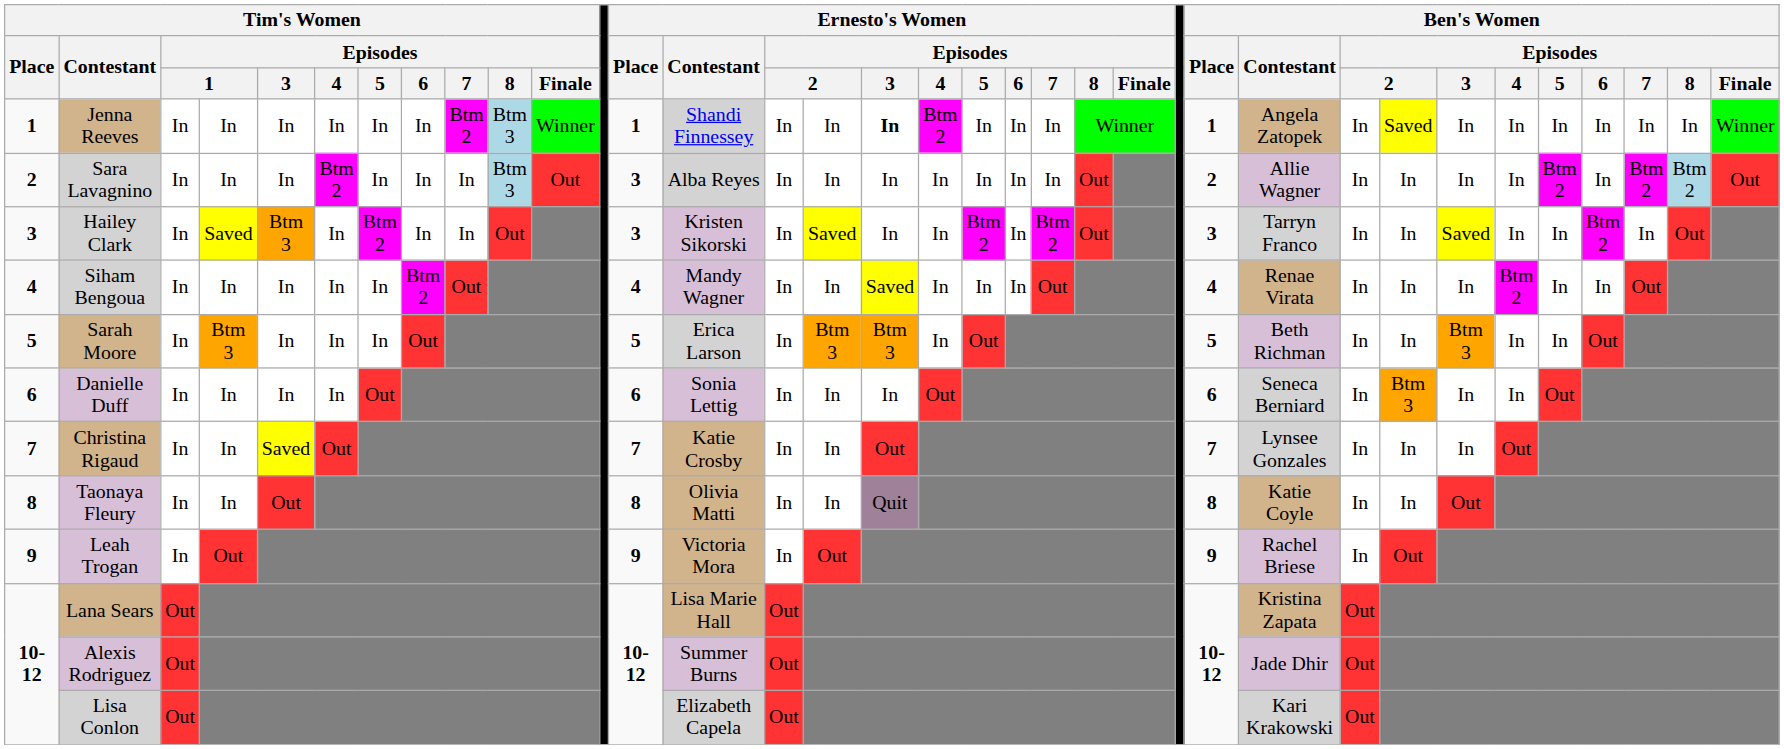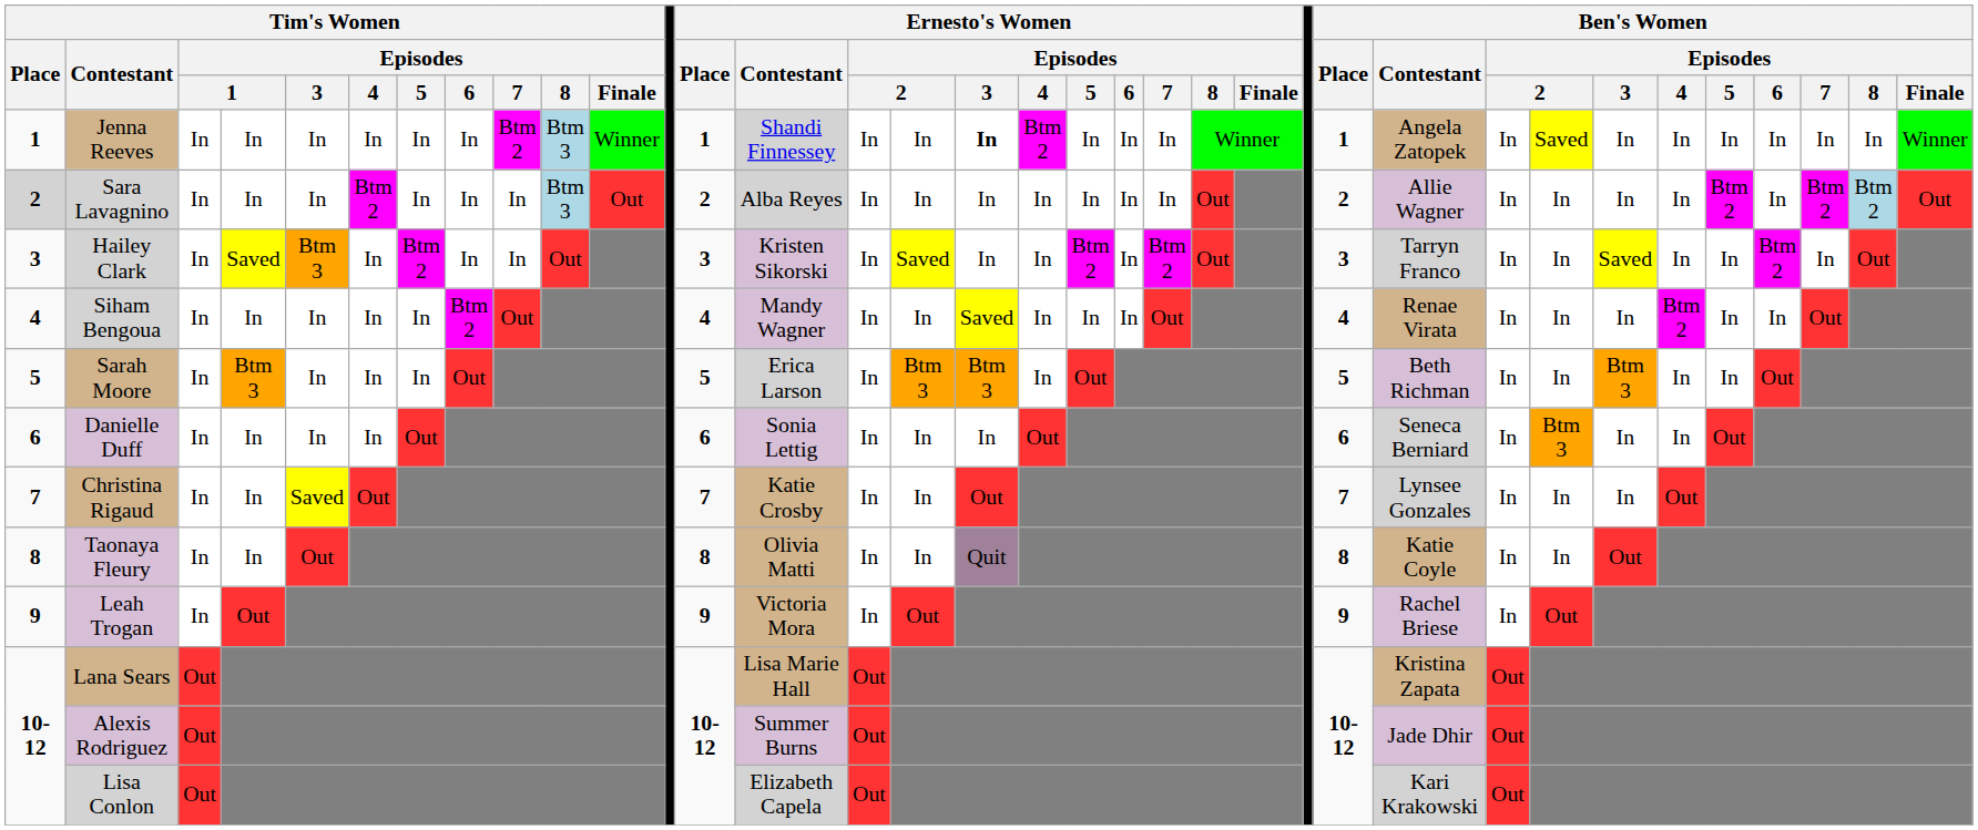 <table class="wikitable" style="text-align:center" table align="center">
 <tr>
 <th colspan=11>Tim's Women</th>
 <th style="background:#000;" rowspan="15"></th>
 <th colspan=11>Ernesto's Women</th>
 <th style="background:#000;" rowspan="15"></th>
 <th colspan=11>Ben's Women</th>
 </tr>
 <tr>
 <th rowspan=2>Place</th>
 <th rowspan=2>Contestant</th>
 <th colspan=9>Episodes</th>
 <th rowspan=2>Place</th>
 <th rowspan=2>Contestant</th>
 <th colspan=9>Episodes</th>
 <th rowspan=2>Place</th>
 <th rowspan=2>Contestant</th>
 <th colspan=9>Episodes</th>
 </tr>
 <tr>
 <th colspan=2>1</th>
 <th>3</th>
 <th>4</th>
 <th>5</th>
 <th>6</th>
 <th>7</th>
 <th>8</th>
 <th>Finale</th>
 <th colspan=2>2</th>
 <th>3</th>
 <th>4</th>
 <th>5</th>
 <th>6</th>
 <th>7</th>
 <th>8</th>
 <th>Finale</th>
 <th colspan=2>2</th>
 <th>3</th>
 <th>4</th>
 <th>5</th>
 <th>6</th>
 <th>7</th>
 <th>8</th>
 <th>Finale</th>
 </tr>
 <tr>
 <td rowspan=1><strong>1</strong></td>
 <td bgcolor="Tan">Jenna Reeves</td>
 <td bgcolor="FFFFFF">In</td>
 <td bgcolor="FFFFFF">In</td>
 <td bgcolor="FFFFFF">In</td>
 <td bgcolor="FFFFFF">In</td>
 <td bgcolor="FFFFFF">In</td>
 <td bgcolor="FFFFFF">In</td>
 <td style="background:fuchsia;">Btm 2</td>
 <td style="background:LightBlue;">Btm 3</td>
 <td bgcolor="#00FF00" colspan=1; style="background:lime;">Winner</td>
 <td rowspan=1><strong>1</strong></td>
 <td bgcolor="LightGray"><a href='#'>Shandi Finnessey</a></td>
 <td bgcolor="FFFFFF">In</td>
 <td bgcolor="FFFFFF">In</td>
 <td bgcolor="FFFFFF"><strong>In</strong></td>
 <td style="background:fuchsia;">Btm 2</td>
 <td bgcolor="FFFFFF">In</td>
 <td bgcolor="FFFFFF">In</td>
 <td bgcolor="FFFFFF">In</td>
 <td bgcolor="#00FF00" colspan=2; style="background:lime;">Winner</td>
 <td rowspan=1><strong>1</strong></td>
 <td bgcolor="Tan">Angela Zatopek</td>
 <td bgcolor="FFFFFF">In</td>
 <td bgcolor="FFFF00">Saved</td>
 <td bgcolor="FFFFFF">In</td>
 <td bgcolor="FFFFFF">In</td>
 <td bgcolor="FFFFFF">In</td>
 <td bgcolor="FFFFFF">In</td>
 <td bgcolor="FFFFFF">In</td>
 <td bgcolor="FFFFFF">In</td>
 <td bgcolor="#00FF00" colspan=2; style="background:lime;">Winner</td>
 </tr>
 <tr>
-<td rowspan=1><strong>2</strong></td>
+<td rowspan=1 style="background: lightgrey;"><strong>2</strong></td>
 <td bgcolor="LightGray">Sara Lavagnino</td>
 <td bgcolor="FFFFFF">In</td>
 <td bgcolor="FFFFFF">In</td>
 <td bgcolor="FFFFFF">In</td>
 <td style="background:fuchsia;">Btm 2</td>
 <td bgcolor="FFFFFF">In</td>
 <td bgcolor="FFFFFF">In</td>
 <td bgcolor="FFFFFF">In</td>
 <td style="background:LightBlue;">Btm 3</td>
 <td bgcolor="FF3333">Out</td>
-<td rowspan=1><strong>3</strong></td>
+<td rowspan=1><strong>2</strong></td>
 <td bgcolor="LightGray">Alba Reyes</td>
 <td bgcolor="FFFFFF">In</td>
 <td bgcolor="FFFFFF">In</td>
 <td bgcolor="FFFFFF">In</td>
 <td bgcolor="FFFFFF">In</td>
 <td bgcolor="FFFFFF">In</td>
 <td bgcolor="FFFFFF">In</td>
 <td bgcolor="FFFFFF">In</td>
 <td bgcolor="FF3333">Out</td>
 <td bgcolor="808080" colspan=1></td>
 <td rowspan=1><strong>2</strong></td>
 <td bgcolor="Thistle">Allie Wagner</td>
 <td bgcolor="FFFFFF">In</td>
 <td bgcolor="FFFFFF">In</td>
 <td bgcolor="FFFFFF">In</td>
 <td bgcolor="FFFFFF">In</td>
 <td style="background:fuchsia;">Btm 2</td>
 <td bgcolor="FFFFFF">In</td>
 <td style="background:fuchsia;">Btm 2</td>
 <td style="background:LightBlue;">Btm 2</td>
 <td bgcolor="FF3333">Out</td>
 </tr>
 <tr>
 <td rowspan=1><strong>3</strong></td>
 <td bgcolor="LightGray">Hailey Clark</td>
 <td bgcolor="FFFFFF">In</td>
 <td bgcolor="FFFF00">Saved</td>
 <td style="background:orange;">Btm 3</td>
 <td bgcolor="FFFFFF">In</td>
 <td style="background:fuchsia;">Btm 2</td>
 <td bgcolor="FFFFFF">In</td>
 <td bgcolor="FFFFFF">In</td>
 <td bgcolor="FF3333">Out</td>
 <td bgcolor="808080" colspan=1></td>
 <td rowspan=1><strong>3</strong></td>
 <td bgcolor="Thistle">Kristen Sikorski</td>
 <td bgcolor="FFFFFF">In</td>
 <td bgcolor="FFFF00">Saved</td>
 <td bgcolor="FFFFFF">In</td>
 <td bgcolor="FFFFFF">In</td>
 <td style="background:fuchsia;">Btm 2</td>
 <td bgcolor="FFFFFF">In</td>
 <td style="background:fuchsia;">Btm 2</td>
 <td bgcolor="FF3333">Out</td>
 <td bgcolor="808080" colspan=1></td>
 <td rowspan=1><strong>3</strong></td>
 <td bgcolor="LightGray">Tarryn Franco</td>
 <td bgcolor="FFFFFF">In</td>
 <td bgcolor="FFFFFF">In</td>
 <td bgcolor="FFFF00">Saved</td>
 <td bgcolor="FFFFFF">In</td>
 <td bgcolor="FFFFFF">In</td>
 <td style="background:fuchsia;">Btm 2</td>
 <td bgcolor="FFFFFF">In</td>
 <td bgcolor="FF3333">Out</td>
 <td bgcolor="808080" colspan=1></td>
 </tr>
 <tr>
 <td rowspan=1><strong>4</strong></td>
 <td bgcolor="LightGray">Siham Bengoua</td>
 <td bgcolor="FFFFFF">In</td>
 <td bgcolor="FFFFFF">In</td>
 <td bgcolor="FFFFFF">In</td>
 <td bgcolor="FFFFFF">In</td>
 <td bgcolor="FFFFFF">In</td>
 <td style="background:fuchsia;">Btm 2</td>
 <td bgcolor="FF3333">Out</td>
 <td bgcolor="808080" colspan=2></td>
 <td rowspan=1><strong>4</strong></td>
 <td bgcolor="Thistle">Mandy Wagner</td>
 <td bgcolor="FFFFFF">In</td>
 <td bgcolor="FFFFFF">In</td>
 <td bgcolor="FFFF00">Saved</td>
 <td bgcolor="FFFFFF">In</td>
 <td bgcolor="FFFFFF">In</td>
 <td bgcolor="FFFFFF">In</td>
 <td bgcolor="FF3333">Out</td>
 <td bgcolor="808080" colspan=2></td>
 <td rowspan=1><strong>4</strong></td>
 <td bgcolor="Tan">Renae Virata</td>
 <td bgcolor="FFFFFF">In</td>
 <td bgcolor="FFFFFF">In</td>
 <td bgcolor="FFFFFF">In</td>
 <td style="background:fuchsia;">Btm 2</td>
 <td bgcolor="FFFFFF">In</td>
 <td bgcolor="FFFFFF">In</td>
 <td bgcolor="FF3333">Out</td>
 <td bgcolor="808080" colspan=2></td>
 </tr>
 <tr>
 <td rowspan=1><strong>5</strong></td>
 <td bgcolor="Tan">Sarah Moore</td>
 <td bgcolor="FFFFFF">In</td>
 <td style="background:orange;">Btm 3</td>
 <td bgcolor="FFFFFF">In</td>
 <td bgcolor="FFFFFF">In</td>
 <td bgcolor="FFFFFF">In</td>
 <td bgcolor="FF3333">Out</td>
 <td bgcolor="808080" colspan=3></td>
 <td rowspan=1><strong>5</strong></td>
 <td bgcolor="LightGray">Erica Larson</td>
 <td bgcolor="FFFFFF">In</td>
 <td style="background:orange;">Btm 3</td>
 <td style="background:orange;">Btm 3</td>
 <td bgcolor="FFFFFF">In</td>
 <td bgcolor="FF3333">Out</td>
 <td bgcolor="808080" colspan=4></td>
 <td rowspan=1><strong>5</strong></td>
 <td bgcolor="Thistle">Beth Richman</td>
 <td bgcolor="FFFFFF">In</td>
 <td bgcolor="FFFFFF">In</td>
 <td style="background:orange;">Btm 3</td>
 <td bgcolor="FFFFFF">In</td>
 <td bgcolor="FFFFFF">In</td>
 <td bgcolor="FF3333">Out</td>
 <td bgcolor="808080" colspan=3></td>
 </tr>
 <tr>
 <td rowspan=1><strong>6</strong></td>
 <td bgcolor="Thistle">Danielle Duff</td>
 <td bgcolor="FFFFFF">In</td>
 <td bgcolor="FFFFFF">In</td>
 <td bgcolor="FFFFFF">In</td>
 <td bgcolor="FFFFFF">In</td>
 <td bgcolor="FF3333">Out</td>
 <td bgcolor="808080" colspan=4></td>
 <td rowspan=1><strong>6</strong></td>
 <td bgcolor="Thistle">Sonia Lettig</td>
 <td bgcolor="FFFFFF">In</td>
 <td bgcolor="FFFFFF">In</td>
 <td bgcolor="FFFFFF">In</td>
 <td bgcolor="FF3333">Out</td>
 <td bgcolor="808080" colspan=5></td>
 <td rowspan=1><strong>6</strong></td>
 <td bgcolor="LightGray">Seneca Berniard</td>
 <td bgcolor="FFFFFF">In</td>
 <td style="background:orange;">Btm 3</td>
 <td bgcolor="FFFFFF">In</td>
 <td bgcolor="FFFFFF">In</td>
 <td bgcolor="FF3333">Out</td>
 <td bgcolor="808080" colspan=4></td>
 </tr>
 <tr>
 <td rowspan=1><strong>7</strong></td>
 <td bgcolor="Tan">Christina Rigaud</td>
 <td bgcolor="FFFFFF">In</td>
 <td bgcolor="FFFFFF">In</td>
 <td bgcolor="FFFF00">Saved</td>
 <td bgcolor="FF3333">Out</td>
 <td bgcolor="808080" colspan=5></td>
 <td rowspan=1><strong>7</strong></td>
 <td bgcolor="Tan">Katie Crosby</td>
 <td bgcolor="FFFFFF">In</td>
 <td bgcolor="FFFFFF">In</td>
 <td bgcolor="FF3333">Out</td>
 <td bgcolor="808080" colspan=6></td>
 <td rowspan=1><strong>7</strong></td>
 <td bgcolor="LightGray">Lynsee Gonzales</td>
 <td bgcolor="FFFFFF">In</td>
 <td bgcolor="FFFFFF">In</td>
 <td bgcolor="FFFFFF">In</td>
 <td bgcolor="FF3333">Out</td>
 <td bgcolor="808080" colspan=5></td>
 </tr>
 <tr>
 <td rowspan=1><strong>8</strong></td>
 <td bgcolor="Thistle">Taonaya Fleury</td>
 <td bgcolor="FFFFFF">In</td>
 <td bgcolor="FFFFFF">In</td>
 <td bgcolor="FF3333">Out</td>
 <td bgcolor="808080" colspan=6></td>
 <td rowspan=1><strong>8</strong></td>
 <td bgcolor="Tan">Olivia Matti</td>
 <td bgcolor="FFFFFF">In</td>
 <td bgcolor="FFFFFF">In</td>
 <td bgcolor="#9F8199">Quit</td>
 <td bgcolor="808080" colspan=6></td>
 <td rowspan=1><strong>8</strong></td>
 <td bgcolor="Tan">Katie Coyle</td>
 <td bgcolor="FFFFFF">In</td>
 <td bgcolor="FFFFFF">In</td>
 <td bgcolor="FF3333">Out</td>
 <td bgcolor="808080" colspan=6></td>
 </tr>
 <tr>
 <td rowspan=1><strong>9</strong></td>
 <td bgcolor="Thistle">Leah Trogan</td>
 <td bgcolor="FFFFFF">In</td>
 <td bgcolor="FF3333">Out</td>
 <td bgcolor="808080" colspan=7></td>
 <td rowspan=1><strong>9</strong></td>
 <td bgcolor="Tan">Victoria Mora</td>
 <td bgcolor="FFFFFF">In</td>
 <td bgcolor="FF3333">Out</td>
 <td bgcolor="808080" colspan=7></td>
 <td rowspan=1><strong>9</strong></td>
 <td bgcolor="Thistle">Rachel Briese</td>
 <td bgcolor="FFFFFF">In</td>
 <td bgcolor="FF3333">Out</td>
 <td bgcolor="808080" colspan=7></td>
 </tr>
 <tr>
 <td rowspan=3><strong>10-12</strong></td>
 <td bgcolor="Tan">Lana Sears</td>
 <td bgcolor="FF3333">Out</td>
 <td bgcolor="808080" colspan=8></td>
 <td rowspan=3><strong>10-12</strong></td>
 <td bgcolor="Tan">Lisa Marie Hall</td>
 <td bgcolor="FF3333">Out</td>
 <td bgcolor="808080" colspan=8></td>
 <td rowspan=3><strong>10-12</strong></td>
 <td bgcolor="Tan">Kristina Zapata</td>
 <td bgcolor="FF3333">Out</td>
 <td bgcolor="808080" colspan=8></td>
 </tr>
 <tr>
 <td bgcolor="Thistle">Alexis Rodriguez</td>
 <td bgcolor="FF3333">Out</td>
 <td bgcolor="808080" colspan=8></td>
 <td bgcolor="Thistle">Summer Burns</td>
 <td bgcolor="FF3333">Out</td>
 <td bgcolor="808080" colspan=8></td>
 <td bgcolor="Thistle">Jade Dhir</td>
 <td bgcolor="FF3333">Out</td>
 <td bgcolor="808080" colspan=8></td>
 </tr>
 <tr>
 <td bgcolor="LightGray">Lisa Conlon</td>
 <td bgcolor="FF3333">Out</td>
 <td bgcolor="808080" colspan=8></td>
 <td bgcolor="LightGray">Elizabeth Capela</td>
 <td bgcolor="FF3333">Out</td>
 <td bgcolor="808080" colspan=8></td>
 <td bgcolor="LightGray">Kari Krakowski</td>
 <td bgcolor="FF3333">Out</td>
 <td bgcolor="808080" colspan=8></td>
 </tr>
 </table>
